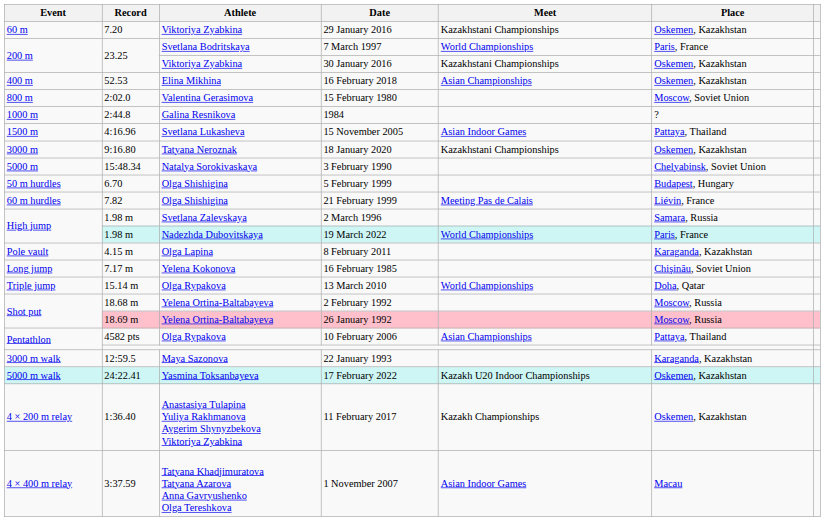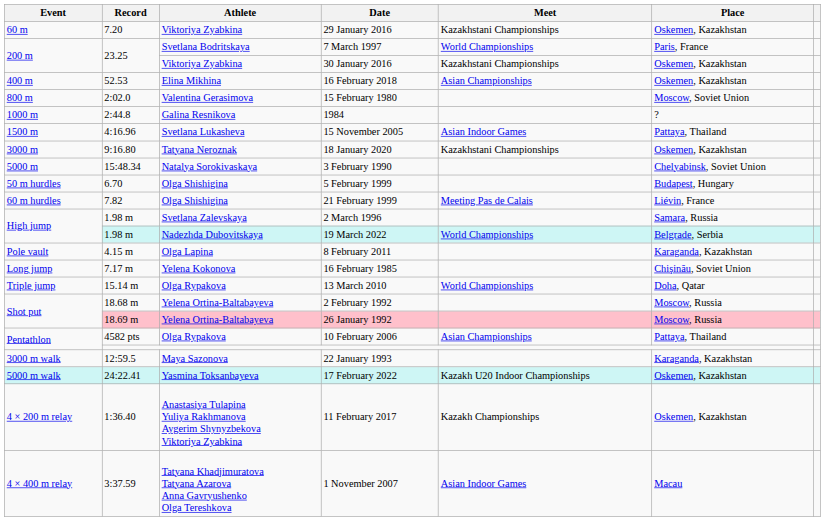 <table class="wikitable" style="font-size:95%; width: 95%;">
 <tr>
 <th>Event</th>
 <th>Record</th>
 <th>Athlete</th>
 <th>Date</th>
 <th>Meet</th>
 <th>Place</th>
 <th></th>
 </tr>
 <tr>
 <td><a href='#'>60 m</a></td>
 <td>7.20</td>
 <td><a href='#'>Viktoriya Zyabkina</a></td>
 <td>29 January 2016</td>
 <td>Kazakhstani Championships</td>
 <td><a href='#'>Oskemen</a>, Kazakhstan</td>
 <td></td>
 </tr>
 <tr>
 <td rowspan=2><a href='#'>200 m</a></td>
 <td rowspan=2>23.25</td>
 <td><a href='#'>Svetlana Bodritskaya</a></td>
 <td>7 March 1997</td>
 <td><a href='#'>World Championships</a></td>
 <td><a href='#'>Paris</a>, France</td>
 <td></td>
 </tr>
 <tr>
 <td><a href='#'>Viktoriya Zyabkina</a></td>
 <td>30 January 2016</td>
 <td>Kazakhstani Championships</td>
 <td><a href='#'>Oskemen</a>, Kazakhstan</td>
 <td></td>
 </tr>
 <tr>
 <td><a href='#'>400 m</a></td>
 <td>52.53</td>
 <td><a href='#'>Elina Mikhina</a></td>
 <td>16 February 2018</td>
 <td><a href='#'>Asian Championships</a></td>
 <td><a href='#'>Oskemen</a>, Kazakhstan</td>
 <td></td>
 </tr>
 <tr>
 <td><a href='#'>800 m</a></td>
 <td>2:02.0</td>
 <td><a href='#'>Valentina Gerasimova</a></td>
 <td>15 February 1980</td>
 <td></td>
 <td><a href='#'>Moscow</a>, Soviet Union</td>
 <td></td>
 </tr>
 <tr>
 <td><a href='#'>1000 m</a></td>
 <td>2:44.8</td>
 <td><a href='#'>Galina Resnikova</a></td>
 <td>1984</td>
 <td></td>
 <td>?</td>
 <td></td>
 </tr>
 <tr>
 <td><a href='#'>1500 m</a></td>
 <td>4:16.96</td>
 <td><a href='#'>Svetlana Lukasheva</a></td>
 <td>15 November 2005</td>
 <td><a href='#'>Asian Indoor Games</a></td>
 <td><a href='#'>Pattaya</a>, Thailand</td>
 <td></td>
 </tr>
 <tr>
 <td><a href='#'>3000 m</a></td>
 <td>9:16.80</td>
 <td><a href='#'>Tatyana Neroznak</a></td>
 <td>18 January 2020</td>
 <td>Kazakhstani Championships</td>
 <td><a href='#'>Oskemen</a>, Kazakhstan</td>
 <td></td>
 </tr>
 <tr>
 <td><a href='#'>5000 m</a></td>
 <td>15:48.34</td>
 <td><a href='#'>Natalya Sorokivaskaya</a></td>
 <td>3 February 1990</td>
 <td></td>
 <td><a href='#'>Chelyabinsk</a>, Soviet Union</td>
 <td></td>
 </tr>
 <tr>
 <td><a href='#'>50 m hurdles</a></td>
 <td>6.70</td>
 <td><a href='#'>Olga Shishigina</a></td>
 <td>5 February 1999</td>
 <td></td>
 <td><a href='#'>Budapest</a>, Hungary</td>
 <td></td>
 </tr>
 <tr>
 <td><a href='#'>60 m hurdles</a></td>
 <td>7.82</td>
 <td><a href='#'>Olga Shishigina</a></td>
 <td>21 February 1999</td>
 <td><a href='#'>Meeting Pas de Calais</a></td>
 <td><a href='#'>Liévin</a>, France</td>
 <td></td>
 </tr>
 <tr>
 <td rowspan=2><a href='#'>High jump</a></td>
 <td>1.98 m</td>
 <td><a href='#'>Svetlana Zalevskaya</a></td>
 <td>2 March 1996</td>
 <td></td>
 <td><a href='#'>Samara</a>, Russia</td>
 <td></td>
 </tr>
 <tr bgcolor=#CEF6F5>
 <td>1.98 m</td>
 <td><a href='#'>Nadezhda Dubovitskaya</a></td>
 <td>19 March 2022</td>
 <td><a href='#'>World Championships</a></td>
-<td><a href='#'>Paris</a>, France</td>
+<td><a href='#'>Belgrade</a>, Serbia</td>
 <td></td>
 </tr>
 <tr>
 <td><a href='#'>Pole vault</a></td>
 <td>4.15 m</td>
 <td><a href='#'>Olga Lapina</a></td>
 <td>8 February 2011</td>
 <td></td>
 <td><a href='#'>Karaganda</a>, Kazakhstan</td>
 <td></td>
 </tr>
 <tr>
 <td><a href='#'>Long jump</a></td>
 <td>7.17 m</td>
 <td><a href='#'>Yelena Kokonova</a></td>
 <td>16 February 1985</td>
 <td></td>
 <td><a href='#'>Chişinău</a>, Soviet Union</td>
 <td></td>
 </tr>
 <tr>
 <td><a href='#'>Triple jump</a></td>
 <td>15.14 m</td>
 <td><a href='#'>Olga Rypakova</a></td>
 <td>13 March 2010</td>
 <td><a href='#'>World Championships</a></td>
 <td><a href='#'>Doha</a>, Qatar</td>
 <td></td>
 </tr>
 <tr>
 <td rowspan=2><a href='#'>Shot put</a></td>
 <td>18.68 m</td>
 <td><a href='#'>Yelena Ortina-Baltabayeva</a></td>
 <td>2 February 1992</td>
 <td></td>
 <td><a href='#'>Moscow</a>, Russia</td>
 <td></td>
 </tr>
 <tr style="background:pink">
 <td>18.69 m</td>
 <td><a href='#'>Yelena Ortina-Baltabayeva</a></td>
 <td>26 January 1992</td>
 <td></td>
 <td><a href='#'>Moscow</a>, Russia</td>
 <td></td>
 </tr>
 <tr>
 <td rowspan=2><a href='#'>Pentathlon</a></td>
 <td>4582 pts</td>
 <td><a href='#'>Olga Rypakova</a></td>
 <td>10 February 2006</td>
 <td><a href='#'>Asian Championships</a></td>
 <td><a href='#'>Pattaya</a>, Thailand</td>
 <td></td>
 </tr>
 <tr>
 <td colspan=5></td>
 <td></td>
 </tr>
 <tr>
 <td><a href='#'>3000 m walk</a></td>
 <td>12:59.5</td>
 <td><a href='#'>Maya Sazonova</a></td>
 <td>22 January 1993</td>
 <td></td>
 <td><a href='#'>Karaganda</a>, Kazakhstan</td>
 <td></td>
 </tr>
 <tr bgcolor=#CEF6F5>
 <td><a href='#'>5000 m walk</a></td>
 <td>24:22.41</td>
 <td><a href='#'>Yasmina Toksanbayeva</a></td>
 <td>17 February 2022</td>
 <td>Kazakh U20 Indoor Championships</td>
 <td><a href='#'>Oskemen</a>, Kazakhstan</td>
 <td></td>
 </tr>
 <tr>
 <td><a href='#'>4 × 200 m relay</a></td>
 <td>1:36.40</td>
 <td><br><a href='#'>Anastasiya Tulapina</a><br><a href='#'>Yuliya Rakhmanova</a><br><a href='#'>Aygerim Shynyzbekova</a><br><a href='#'>Viktoriya Zyabkina</a></td>
 <td>11 February 2017</td>
 <td>Kazakh Championships</td>
 <td><a href='#'>Oskemen</a>, Kazakhstan</td>
 <td></td>
 </tr>
 <tr>
 <td><a href='#'>4 × 400 m relay</a></td>
 <td>3:37.59</td>
 <td><br><a href='#'>Tatyana Khadjimuratova</a><br><a href='#'>Tatyana Azarova</a><br><a href='#'>Anna Gavryushenko</a><br><a href='#'>Olga Tereshkova</a></td>
 <td>1 November 2007</td>
 <td><a href='#'>Asian Indoor Games</a></td>
 <td><a href='#'>Macau</a></td>
 <td></td>
 </tr>
 </table>
